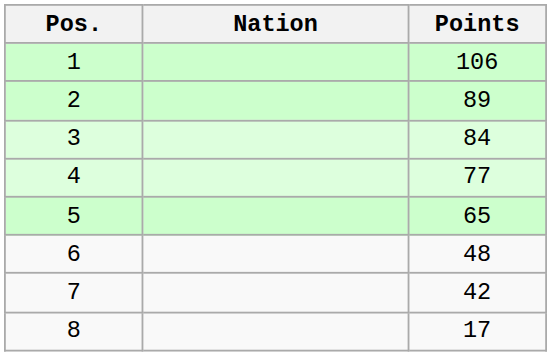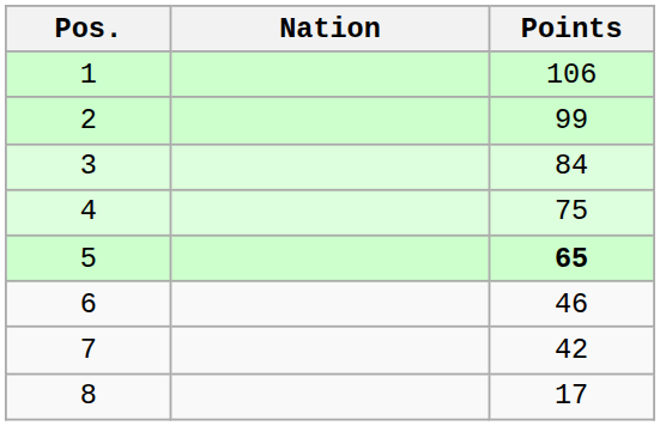 <table class="wikitable gauche" cellspacing="1" style="width:300px;">
 <tr style="background:#efefef; text-align:center;">
 <th style="width:70px;">Pos.</th>
 <th>Nation</th>
 <th style="width:70px;">Points</th>
 </tr>
 <tr style="vertical-align:top; text-align:center; background:#ccffcc;">
 <td>1</td>
 <td style="text-align:left;"></td>
 <td>106</td>
 </tr>
 <tr style="vertical-align:top; text-align:center; background:#ccffcc;">
 <td>2</td>
 <td style="text-align:left;"></td>
-<td>89</td>
+<td>99</td>
 </tr>
 <tr style="vertical-align:top; text-align:center; background:#ddffdd;">
 <td>3</td>
 <td style="text-align:left;"></td>
 <td>84</td>
 </tr>
 <tr style="vertical-align:top; text-align:center; background:#ddffdd;">
 <td>4</td>
 <td style="text-align:left;"></td>
-<td>77</td>
+<td>75</td>
 </tr>
 <tr style="vertical-align:top; text-align:center; background:#ccffcc;">
 <td>5</td>
 <td style="text-align:left;"></td>
-<td>65</td>
+<td><strong>65</strong></td>
 </tr>
 <tr style="vertical-align:top; text-align:center;">
 <td>6</td>
 <td style="text-align:left;"></td>
-<td>48</td>
+<td>46</td>
 </tr>
 <tr style="vertical-align:top; text-align:center;">
 <td>7</td>
 <td style="text-align:left;"></td>
 <td>42</td>
 </tr>
 <tr style="vertical-align:top; text-align:center;">
 <td>8</td>
 <td style="text-align:left;"></td>
 <td>17</td>
 </tr>
 </table>
